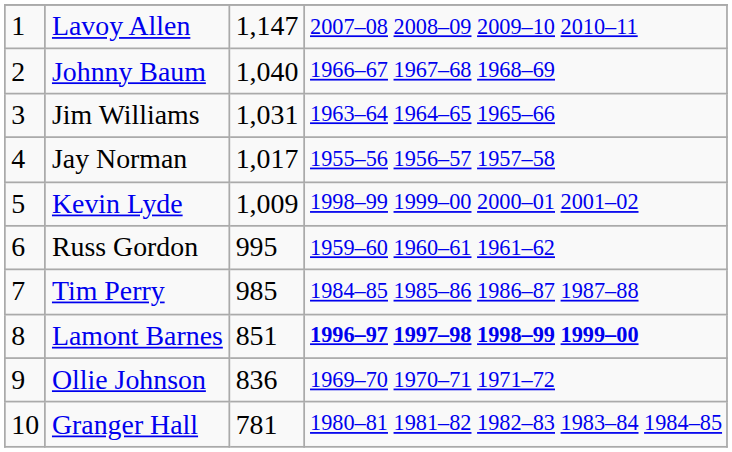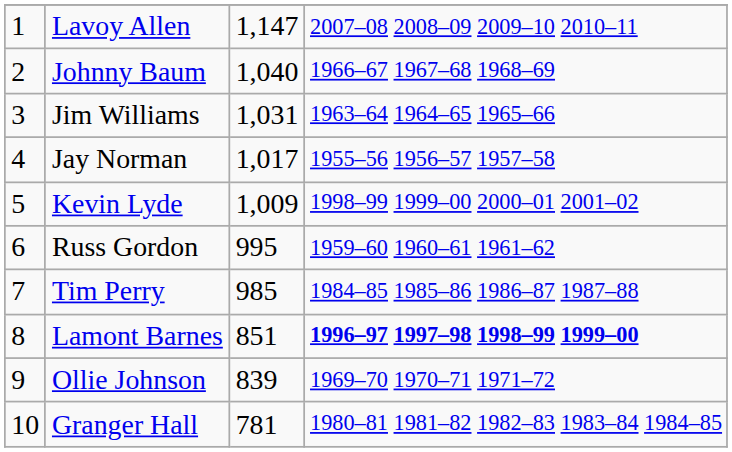 <table class="wikitable">
 <tr>
 </tr>
 <tr>
 <td>1</td>
 <td><a href='#'>Lavoy Allen</a></td>
 <td>1,147</td>
 <td style="font-size:80%;"><a href='#'>2007–08</a> <a href='#'>2008–09</a> <a href='#'>2009–10</a> <a href='#'>2010–11</a></td>
 </tr>
 <tr>
 <td>2</td>
 <td><a href='#'>Johnny Baum</a></td>
 <td>1,040</td>
 <td style="font-size:80%;"><a href='#'>1966–67</a> <a href='#'>1967–68</a> <a href='#'>1968–69</a></td>
 </tr>
 <tr>
 <td>3</td>
 <td>Jim Williams</td>
 <td>1,031</td>
 <td style="font-size:80%;"><a href='#'>1963–64</a> <a href='#'>1964–65</a> <a href='#'>1965–66</a></td>
 </tr>
 <tr>
 <td>4</td>
 <td>Jay Norman</td>
 <td>1,017</td>
 <td style="font-size:80%;"><a href='#'>1955–56</a> <a href='#'>1956–57</a> <a href='#'>1957–58</a></td>
 </tr>
 <tr>
 <td>5</td>
 <td><a href='#'>Kevin Lyde</a></td>
 <td>1,009</td>
 <td style="font-size:80%;"><a href='#'>1998–99</a> <a href='#'>1999–00</a> <a href='#'>2000–01</a> <a href='#'>2001–02</a></td>
 </tr>
 <tr>
 <td>6</td>
 <td>Russ Gordon</td>
 <td>995</td>
 <td style="font-size:80%;"><a href='#'>1959–60</a> <a href='#'>1960–61</a> <a href='#'>1961–62</a></td>
 </tr>
 <tr>
 <td>7</td>
 <td><a href='#'>Tim Perry</a></td>
 <td>985</td>
 <td style="font-size:80%;"><a href='#'>1984–85</a> <a href='#'>1985–86</a> <a href='#'>1986–87</a> <a href='#'>1987–88</a></td>
 </tr>
 <tr>
 <td>8</td>
 <td><a href='#'>Lamont Barnes</a></td>
 <td>851</td>
 <td style="font-size:80%;"><strong><a href='#'>1996–97</a> <a href='#'>1997–98</a> <a href='#'>1998–99</a> <a href='#'>1999–00</a></strong></td>
 </tr>
 <tr>
 <td>9</td>
 <td><a href='#'>Ollie Johnson</a></td>
-<td>836</td>
+<td>839</td>
 <td style="font-size:80%;"><a href='#'>1969–70</a> <a href='#'>1970–71</a> <a href='#'>1971–72</a></td>
 </tr>
 <tr>
 <td>10</td>
 <td><a href='#'>Granger Hall</a></td>
 <td>781</td>
 <td style="font-size:80%;"><a href='#'>1980–81</a> <a href='#'>1981–82</a> <a href='#'>1982–83</a> <a href='#'>1983–84</a> <a href='#'>1984–85</a></td>
 </tr>
 </table>
